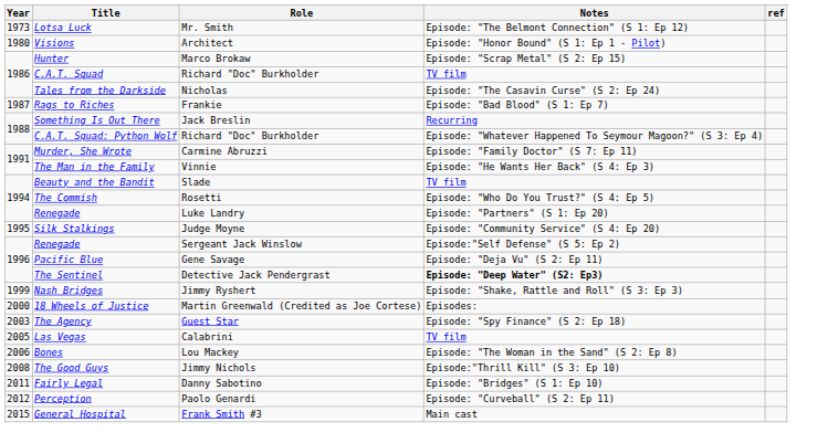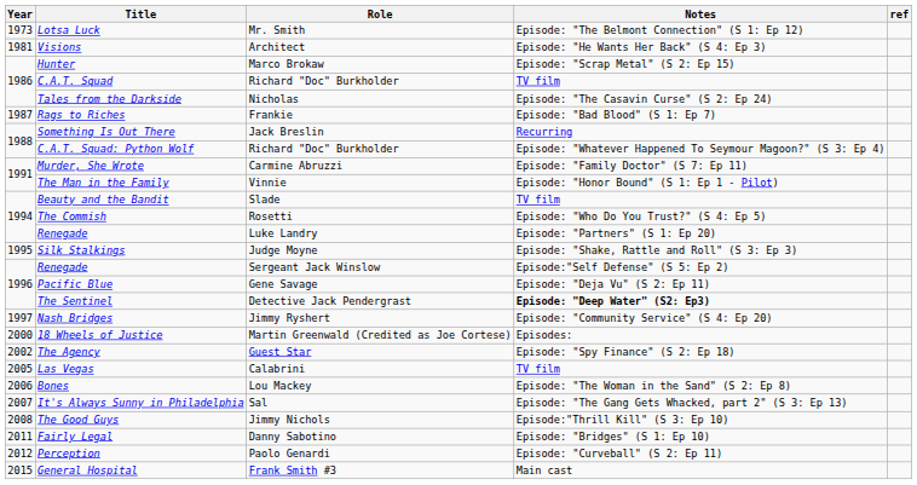 <table class="wikitable sortable">
 <tr>
 <th>Year</th>
 <th>Title</th>
 <th>Role</th>
 <th>Notes</th>
 <th>ref</th>
 </tr>
 <tr>
 <td>1973</td>
 <td><em><a href='#'>Lotsa Luck</a></em></td>
 <td>Mr. Smith</td>
 <td>Episode: "The Belmont Connection" (S 1: Ep 12)</td>
 <td></td>
 </tr>
 <tr>
-<td>1980</td>
+<td>1981</td>
 <td><em><a href='#'>Visions</a></em></td>
 <td>Architect</td>
-<td>Episode: "Honor Bound" (S 1: Ep 1 - <a href='#'>Pilot</a>)</td>
+<td>Episode: "He Wants Her Back" (S 4: Ep 3)</td>
 <td></td>
 </tr>
 <tr>
 <td rowspan="3">1986</td>
 <td><em><a href='#'>Hunter</a></em></td>
 <td>Marco Brokaw</td>
 <td>Episode: "Scrap Metal" (S 2: Ep 15)</td>
 <td></td>
 </tr>
 <tr>
 <td><em><a href='#'>C.A.T. Squad</a></em></td>
 <td>Richard "Doc" Burkholder</td>
 <td><a href='#'>TV film</a></td>
 <td></td>
 </tr>
 <tr>
 <td><em><a href='#'>Tales from the Darkside</a></em></td>
 <td>Nicholas</td>
 <td>Episode: "The Casavin Curse" (S 2: Ep 24)</td>
 <td></td>
 </tr>
 <tr>
 <td>1987</td>
 <td><em><a href='#'>Rags to Riches</a></em></td>
 <td>Frankie</td>
 <td>Episode: "Bad Blood" (S 1: Ep 7)</td>
 <td></td>
 </tr>
 <tr>
 <td rowspan="2">1988</td>
 <td><em><a href='#'>Something Is Out There</a></em></td>
 <td>Jack Breslin</td>
 <td><a href='#'>Recurring</a></td>
 <td></td>
 </tr>
 <tr>
 <td><em><a href='#'>C.A.T. Squad: Python Wolf</a></em></td>
 <td>Richard "Doc" Burkholder</td>
 <td>Episode: "Whatever Happened To Seymour Magoon?" (S 3: Ep 4)</td>
 <td></td>
 </tr>
 <tr>
 <td rowspan="2">1991</td>
 <td><em><a href='#'>Murder, She Wrote</a></em></td>
 <td>Carmine Abruzzi</td>
 <td>Episode: "Family Doctor" (S 7: Ep 11)</td>
 <td></td>
 </tr>
 <tr>
 <td><em><a href='#'>The Man in the Family</a></em></td>
 <td>Vinnie</td>
-<td>Episode: "He Wants Her Back" (S 4: Ep 3)</td>
+<td>Episode: "Honor Bound" (S 1: Ep 1 - <a href='#'>Pilot</a>)</td>
 <td></td>
 </tr>
 <tr>
 <td rowspan="3">1994</td>
 <td><em><a href='#'>Beauty and the Bandit</a></em></td>
 <td>Slade</td>
 <td><a href='#'>TV film</a></td>
 <td></td>
 </tr>
 <tr>
 <td><em><a href='#'>The Commish</a></em></td>
 <td>Rosetti</td>
 <td>Episode: "Who Do You Trust?" (S 4: Ep 5)</td>
 <td></td>
 </tr>
 <tr>
 <td><em><a href='#'>Renegade</a></em></td>
 <td>Luke Landry</td>
 <td>Episode: "Partners" (S 1: Ep 20)</td>
 <td></td>
 </tr>
 <tr>
 <td>1995</td>
 <td><em><a href='#'>Silk Stalkings</a></em></td>
 <td>Judge Moyne</td>
-<td>Episode: "Community Service" (S 4: Ep 20)</td>
+<td>Episode: "Shake, Rattle and Roll" (S 3: Ep 3)</td>
 <td></td>
 </tr>
 <tr>
 <td rowspan="3">1996</td>
 <td><em><a href='#'>Renegade</a></em></td>
 <td>Sergeant Jack Winslow</td>
 <td>Episode:"Self Defense" (S 5: Ep 2)</td>
 <td></td>
 </tr>
 <tr>
 <td><em><a href='#'>Pacific Blue</a></em></td>
 <td>Gene Savage</td>
 <td>Episode: "Deja Vu" (S 2: Ep 11)</td>
 <td></td>
 </tr>
 <tr>
 <td><em><a href='#'>The Sentinel</a></em></td>
 <td>Detective Jack Pendergrast</td>
 <td><strong>Episode: "Deep Water" (S2: Ep3)</strong></td>
 <td></td>
 </tr>
 <tr>
-<td>1999</td>
+<td>1997</td>
 <td><em><a href='#'>Nash Bridges</a></em></td>
 <td>Jimmy Ryshert</td>
-<td>Episode: "Shake, Rattle and Roll" (S 3: Ep 3)</td>
+<td>Episode: "Community Service" (S 4: Ep 20)</td>
 <td></td>
 </tr>
 <tr>
 <td>2000</td>
 <td><em><a href='#'>18 Wheels of Justice</a></em></td>
 <td>Martin Greenwald (Credited as Joe Cortese)</td>
 <td>Episodes: </td>
 <td></td>
 </tr>
 <tr>
-<td>2003</td>
+<td>2002</td>
 <td><em><a href='#'>The Agency</a></em></td>
 <td><a href='#'>Guest Star</a></td>
 <td>Episode: "Spy Finance" (S 2: Ep 18)</td>
 <td></td>
 </tr>
 <tr>
 <td>2005</td>
 <td><em><a href='#'>Las Vegas</a></em></td>
 <td>Calabrini</td>
 <td><a href='#'>TV film</a></td>
 <td></td>
 </tr>
 <tr>
 <td>2006</td>
 <td><em><a href='#'>Bones</a></em></td>
 <td>Lou Mackey</td>
 <td>Episode: "The Woman in the Sand" (S 2: Ep 8)</td>
+<td></td>
+</tr>
+<tr>
+<td>2007</td>
+<td><em><a href='#'>It's Always Sunny in Philadelphia</a></em></td>
+<td>Sal</td>
+<td>Episode: "The Gang Gets Whacked, part 2" (S 3: Ep 13)</td>
 <td></td>
 </tr>
 <tr>
 <td>2008</td>
 <td><em><a href='#'>The Good Guys</a></em></td>
 <td>Jimmy Nichols</td>
 <td>Episode:"Thrill Kill" (S 3: Ep 10)</td>
 <td></td>
 </tr>
 <tr>
 <td>2011</td>
 <td><em><a href='#'>Fairly Legal</a></em></td>
 <td>Danny Sabotino</td>
 <td>Episode: "Bridges" (S 1: Ep 10)</td>
 <td></td>
 </tr>
 <tr>
 <td>2012</td>
 <td><em><a href='#'>Perception</a></em></td>
 <td>Paolo Genardi</td>
 <td>Episode: "Curveball" (S 2: Ep 11)</td>
 <td></td>
 </tr>
 <tr>
 <td>2015</td>
 <td><em><a href='#'>General Hospital</a></em></td>
 <td><a href='#'>Frank Smith</a> #3</td>
 <td>Main cast</td>
 <td></td>
 </tr>
 </table>
